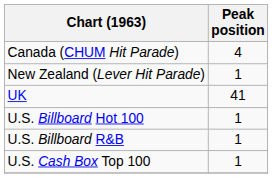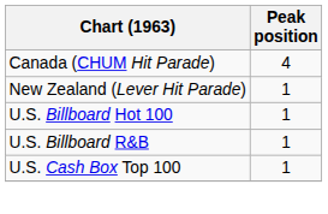 <table class="wikitable sortable">
 <tr>
 <th>Chart (1963)</th>
 <th>Peak<br>position</th>
 </tr>
 <tr>
 <td>Canada (<a href='#'>CHUM</a> <em>Hit Parade</em>)</td>
 <td style="text-align:center;">4</td>
 </tr>
 <tr>
 <td>New Zealand (<em>Lever Hit Parade</em>)</td>
 <td style="text-align:center;">1</td>
-</tr>
-<tr>
-<td><a href='#'>UK</a></td>
-<td style="text-align:center;">41</td>
 </tr>
 <tr>
 <td>U.S. <em><a href='#'>Billboard</a></em> <a href='#'>Hot 100</a></td>
 <td style="text-align:center;">1</td>
 </tr>
 <tr>
 <td>U.S. <em>Billboard</em> <a href='#'>R&B</a></td>
 <td style="text-align:center;">1</td>
 </tr>
 <tr>
 <td>U.S. <a href='#'><em>Cash Box</em></a> Top 100</td>
 <td align="center">1</td>
 </tr>
 <tr>
 </tr>
 </table>
